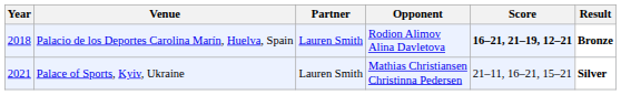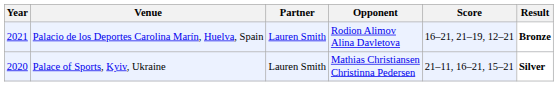 <table class="sortable wikitable" style="font-size: 90%;">
 <tr>
 <th>Year</th>
 <th>Venue</th>
 <th>Partner</th>
 <th>Opponent</th>
 <th>Score</th>
 <th>Result</th>
 </tr>
 <tr style="background:#ECF2FF">
-<td align="center"><a href='#'>2018</a></td>
+<td align="center"><a href='#'>2021</a></td>
 <td align="left"><a href='#'>Palacio de los Deportes Carolina Marín</a>, <a href='#'>Huelva</a>, Spain</td>
 <td align="left"> <a href='#'>Lauren Smith</a></td>
 <td align="left"> <a href='#'>Rodion Alimov</a><br> <a href='#'>Alina Davletova</a></td>
-<td align="left"><strong>16–21, 21–19, 12–21</strong></td>
+<td align="left">16–21, 21–19, 12–21</td>
 <td style="text-align:left; background:white"> <strong>Bronze</strong></td>
 </tr>
 <tr style="background:#ECF2FF">
-<td align="center"><a href='#'>2021</a></td>
+<td align="center"><a href='#'>2020</a></td>
 <td align="left"><a href='#'>Palace of Sports</a>, <a href='#'>Kyiv</a>, Ukraine</td>
 <td align="left"> Lauren Smith</td>
 <td align="left"> <a href='#'>Mathias Christiansen</a><br> <a href='#'>Christinna Pedersen</a></td>
 <td align="left">21–11, 16–21, 15–21</td>
 <td style="text-align:left; background:white"> <strong>Silver</strong></td>
 </tr>
 </table>
